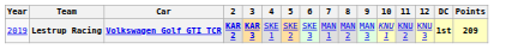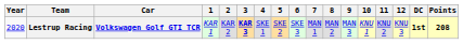 <table class="wikitable" style="text-align:center; font-size:85%">
 <tr>
 <th>Year</th>
 <th>Team</th>
 <th>Car</th>
+<th>1</th>
 <th>2</th>
 <th>3</th>
 <th>4</th>
 <th>5</th>
 <th>6</th>
 <th>7</th>
 <th>8</th>
 <th>9</th>
 <th>10</th>
 <th>11</th>
 <th>12</th>
 <th>DC</th>
 <th>Points</th>
 </tr>
 <tr>
-<td><a href='#'>2019</a></td>
+<td><a href='#'>2020</a></td>
 <th nowrap>Lestrup Racing</th>
 <th nowrap><a href='#'>Volkswagen Golf GTI TCR</a></th>
-<td style="background:#DFDFDF;"><strong><a href='#'>KAR<br>2</a><br></strong></td>
+<td style="background:#DFFFDF;"><em><a href='#'>KAR<br>1</a></em><br></td>
+<td style="background:#DFDFDF;"><a href='#'>KAR<br>2</a><br></td>
 <td style="background:#FFDF9F;"><strong><a href='#'>KAR<br>3</a><br></strong></td>
 <td style="background:#DFDFDF;"><a href='#'>SKE<br>1</a><br></td>
 <td style="background:#FFDF9F;"><a href='#'>SKE<br>2</a><br></td>
 <td style="background:#DFFFDF;"><a href='#'>SKE<br>3</a><br></td>
 <td style="background:#DFDFDF;"><a href='#'>MAN<br>1</a><br></td>
 <td style="background:#DFDFDF;"><a href='#'>MAN<br>2</a><br></td>
 <td style="background:#DFFFDF;"><a href='#'>MAN<br>3</a><br></td>
 <td style="background:#FFFFBF;"><em><a href='#'>KNU<br>1</a></em><br></td>
 <td style="background:#DFDFDF;"><a href='#'>KNU<br>2</a><br></td>
 <td style="background:#FFFFBF;"><a href='#'>KNU<br>3</a><br></td>
 <th style="background:#FFFFBF;">1st</th>
-<th style="background:#FFFFBF;">209</th>
+<th style="background:#FFFFBF;">208</th>
 </tr>
 </table>
